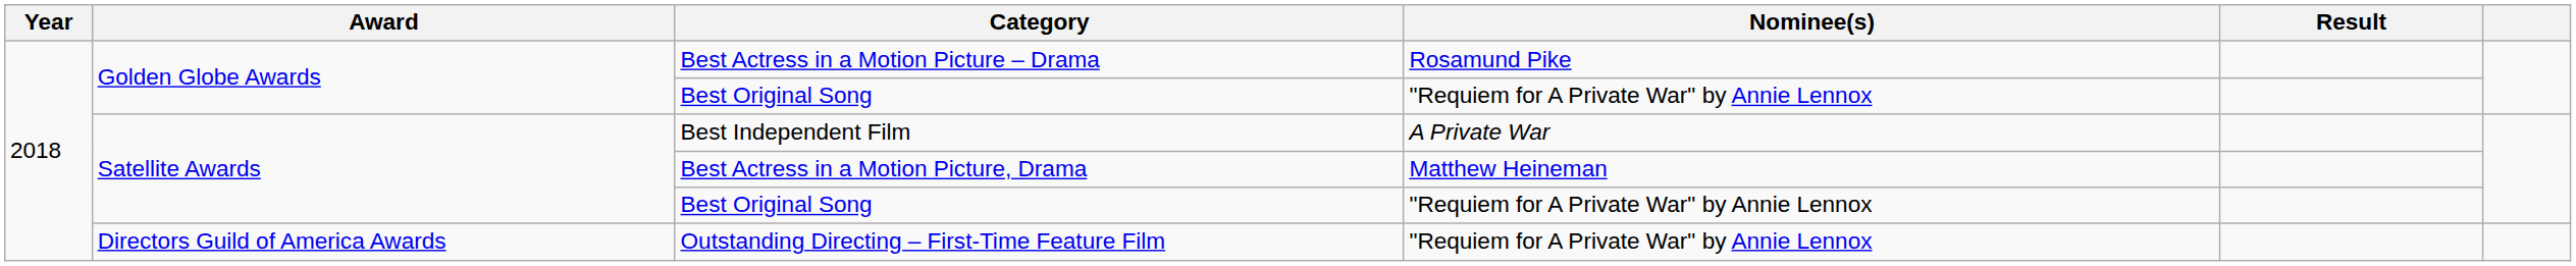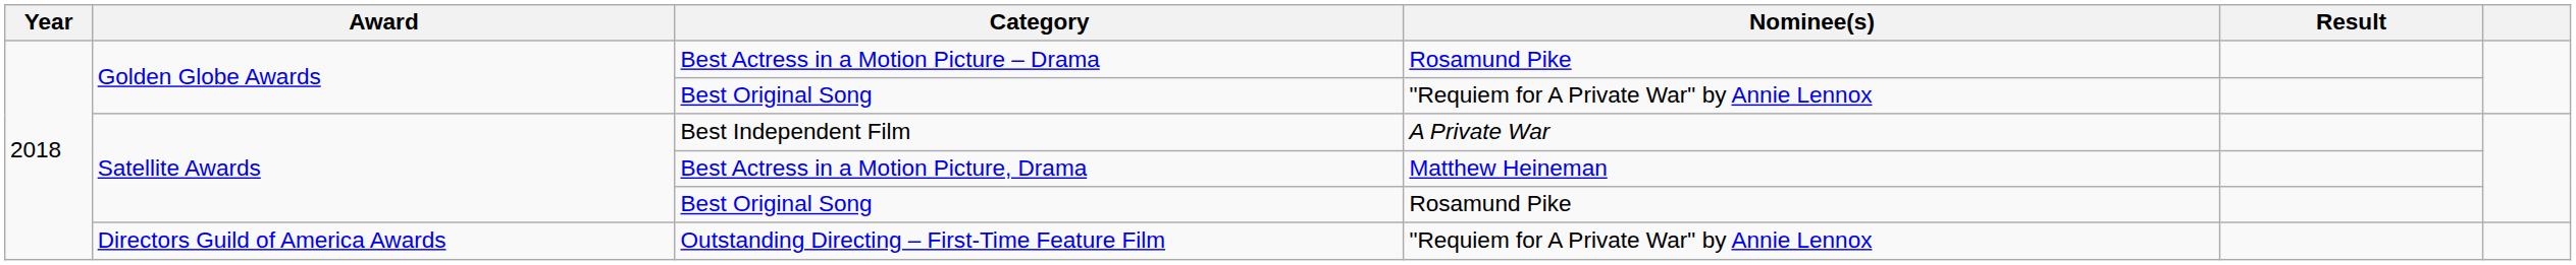 <table class="wikitable sortable" style="width: 90%;">
 <tr style="text-align:center;">
 <th width="3%">Year</th>
 <th width="20%">Award</th>
 <th width="25%">Category</th>
 <th width="28%">Nominee(s)</th>
 <th width="9%">Result</th>
 <th width="3%" class="unsortable"></th>
 </tr>
 <tr>
 <td rowspan="6">2018</td>
 <td rowspan="2"><a href='#'>Golden Globe Awards</a></td>
 <td><a href='#'>Best Actress in a Motion Picture – Drama</a></td>
 <td><a href='#'>Rosamund Pike</a></td>
 <td></td>
 <td rowspan="2" style="text-align:center;"></td>
 </tr>
 <tr>
 <td><a href='#'>Best Original Song</a></td>
 <td>"Requiem for A Private War" by <a href='#'>Annie Lennox</a></td>
 <td></td>
 </tr>
 <tr>
 <td rowspan="3"><a href='#'>Satellite Awards</a></td>
 <td>Best Independent Film</td>
 <td><em>A Private War</em></td>
 <td></td>
 <td rowspan="3" style="text-align:center;"></td>
 </tr>
 <tr>
 <td><a href='#'>Best Actress in a Motion Picture, Drama</a></td>
 <td><a href='#'>Matthew Heineman</a></td>
 <td></td>
 </tr>
 <tr>
 <td><a href='#'>Best Original Song</a></td>
-<td>"Requiem for A Private War" by Annie Lennox</td>
+<td>Rosamund Pike</td>
 <td></td>
 </tr>
 <tr>
 <td><a href='#'>Directors Guild of America Awards</a></td>
 <td><a href='#'>Outstanding Directing – First-Time Feature Film</a></td>
 <td>"Requiem for A Private War" by <a href='#'>Annie Lennox</a></td>
 <td></td>
 <td style="text-align:center;"></td>
 </tr>
 </table>
